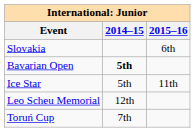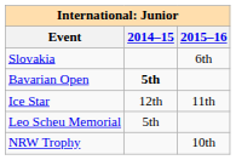 <table class="wikitable" style="text-align:center">
 <tr>
 <th style="background-color: #ffdead; " colspan=3 align=center>International: Junior</th>
 </tr>
 <tr>
 <th>Event</th>
 <th><a href='#'>2014–15</a></th>
 <th><a href='#'>2015–16</a></th>
 </tr>
 <tr>
 <td align=left> <a href='#'>Slovakia</a></td>
 <td></td>
 <td>6th</td>
 </tr>
 <tr>
 <td align=left><a href='#'>Bavarian Open</a></td>
 <td><strong>5th</strong></td>
 <td></td>
 </tr>
 <tr>
 <td align=left><a href='#'>Ice Star</a></td>
-<td>5th</td>
+<td>12th</td>
 <td>11th</td>
 </tr>
 <tr>
 <td align=left><a href='#'>Leo Scheu Memorial</a></td>
-<td>12th</td>
+<td>5th</td>
 <td></td>
 </tr>
 <tr>
-<td align=left><a href='#'>Toruń Cup</a></td>
-<td>7th</td>
+<td align=left><a href='#'>NRW Trophy</a></td>
 <td></td>
+<td>10th</td>
 </tr>
 </table>
